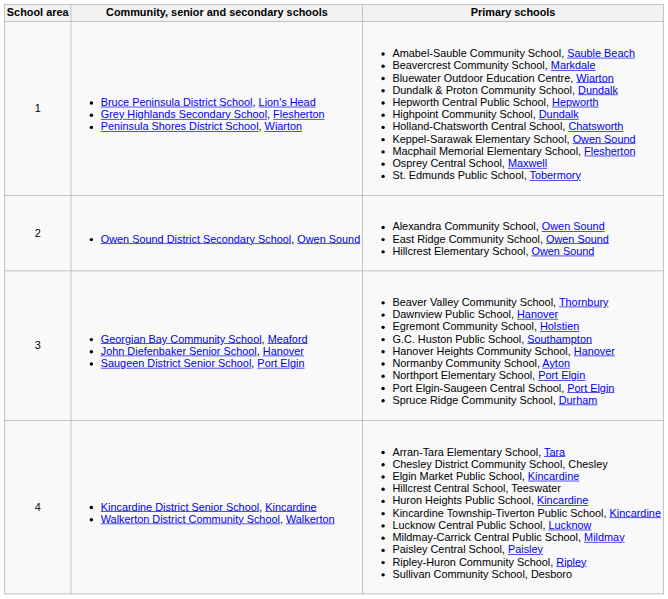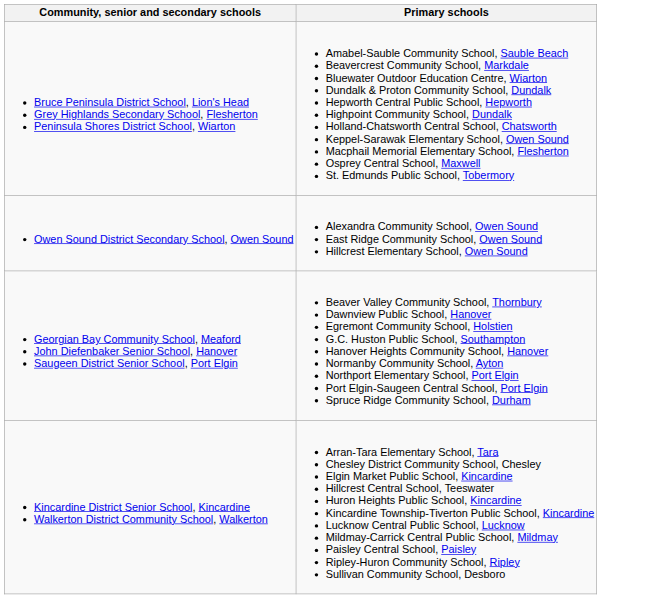 <table class="wikitable">
 <tr>
-<th>School area</th>
 <th>Community, senior and secondary schools</th>
 <th>Primary schools</th>
 </tr>
 <tr>
-<td style="text-align:center;">1</td>
 <td><br><ul><li><a href='#'>Bruce Peninsula District School</a>, <a href='#'>Lion's Head</a></li><li><a href='#'>Grey Highlands Secondary School</a>, <a href='#'>Flesherton</a></li><li><a href='#'>Peninsula Shores District School</a>, <a href='#'>Wiarton</a></li></ul></td>
 <td><br><ul><li>Amabel-Sauble Community School, <a href='#'>Sauble Beach</a></li><li>Beavercrest Community School, <a href='#'>Markdale</a></li><li>Bluewater Outdoor Education Centre, <a href='#'>Wiarton</a></li><li>Dundalk & Proton Community School, <a href='#'>Dundalk</a></li><li>Hepworth Central Public School, <a href='#'>Hepworth</a></li><li>Highpoint Community School, <a href='#'>Dundalk</a></li><li>Holland-Chatsworth Central School, <a href='#'>Chatsworth</a></li><li>Keppel-Sarawak Elementary School, <a href='#'>Owen Sound</a></li><li>Macphail Memorial Elementary School, <a href='#'>Flesherton</a></li><li>Osprey Central School, <a href='#'>Maxwell</a></li><li>St. Edmunds Public School, <a href='#'>Tobermory</a></li></ul></td>
 </tr>
 <tr>
-<td style="text-align:center;">2</td>
 <td><br><ul><li><a href='#'>Owen Sound District Secondary School</a>, <a href='#'>Owen Sound</a></li></ul></td>
 <td><br><ul><li>Alexandra Community School, <a href='#'>Owen Sound</a></li><li>East Ridge Community School, <a href='#'>Owen Sound</a></li><li>Hillcrest Elementary School, <a href='#'>Owen Sound</a></li></ul></td>
 </tr>
 <tr>
-<td style="text-align:center;">3</td>
 <td><br><ul><li><a href='#'>Georgian Bay Community School</a>, <a href='#'>Meaford</a></li><li><a href='#'>John Diefenbaker Senior School</a>, <a href='#'>Hanover</a></li><li><a href='#'>Saugeen District Senior School</a>, <a href='#'>Port Elgin</a></li></ul></td>
 <td><br><ul><li>Beaver Valley Community School, <a href='#'>Thornbury</a></li><li>Dawnview Public School, <a href='#'>Hanover</a></li><li>Egremont Community School, <a href='#'>Holstien</a></li><li>G.C. Huston Public School, <a href='#'>Southampton</a></li><li>Hanover Heights Community School, <a href='#'>Hanover</a></li><li>Normanby Community School, <a href='#'>Ayton</a></li><li>Northport Elementary School, <a href='#'>Port Elgin</a></li><li>Port Elgin-Saugeen Central School, <a href='#'>Port Elgin</a></li><li>Spruce Ridge Community School, <a href='#'>Durham</a></li></ul></td>
 </tr>
 <tr>
-<td style="text-align:center;">4</td>
 <td><br><ul><li><a href='#'>Kincardine District Senior School</a>, <a href='#'>Kincardine</a></li><li><a href='#'>Walkerton District Community School</a>, <a href='#'>Walkerton</a></li></ul></td>
 <td><br><ul><li>Arran-Tara Elementary School, <a href='#'>Tara</a></li><li>Chesley District Community School, Chesley</li><li>Elgin Market Public School, <a href='#'>Kincardine</a></li><li>Hillcrest Central School, Teeswater</li><li>Huron Heights Public School, <a href='#'>Kincardine</a></li><li>Kincardine Township-Tiverton Public School, <a href='#'>Kincardine</a></li><li>Lucknow Central Public School, <a href='#'>Lucknow</a></li><li>Mildmay-Carrick Central Public School, <a href='#'>Mildmay</a></li><li>Paisley Central School, <a href='#'>Paisley</a></li><li>Ripley-Huron Community School, <a href='#'>Ripley</a></li><li>Sullivan Community School, Desboro</li></ul></td>
 </tr>
 </table>
